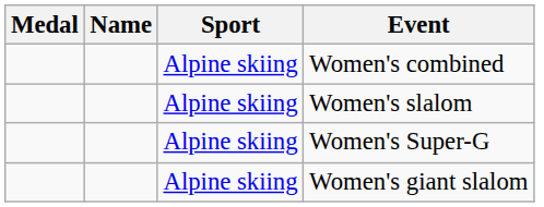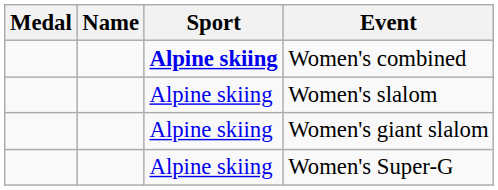 <table class="wikitable sortable">
 <tr>
 <th>Medal</th>
 <th>Name</th>
 <th>Sport</th>
 <th>Event</th>
 </tr>
 <tr>
 <td></td>
 <td></td>
-<td><a href='#'>Alpine skiing</a></td>
+<td><strong><a href='#'>Alpine skiing</a></strong></td>
 <td>Women's combined</td>
 </tr>
 <tr>
 <td></td>
 <td></td>
 <td><a href='#'>Alpine skiing</a></td>
 <td>Women's slalom</td>
 </tr>
 <tr>
 <td></td>
 <td></td>
 <td><a href='#'>Alpine skiing</a></td>
-<td>Women's Super-G</td>
+<td>Women's giant slalom</td>
 </tr>
 <tr>
 <td></td>
 <td></td>
 <td><a href='#'>Alpine skiing</a></td>
-<td>Women's giant slalom</td>
+<td>Women's Super-G</td>
 </tr>
 </table>
